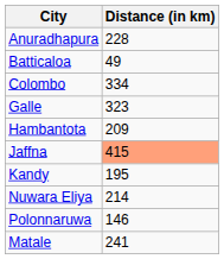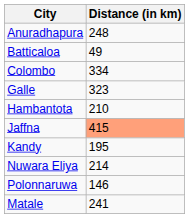 <table class="wikitable sortable">
 <tr>
 <th>City</th>
 <th>Distance (in km)</th>
 </tr>
 <tr>
 <td><a href='#'>Anuradhapura</a></td>
-<td>228</td>
+<td>248</td>
 </tr>
 <tr>
 <td><a href='#'>Batticaloa</a></td>
 <td>49</td>
 </tr>
 <tr>
 <td><a href='#'>Colombo</a></td>
 <td>334</td>
 </tr>
 <tr>
 <td><a href='#'>Galle</a></td>
 <td>323</td>
 </tr>
 <tr>
 <td><a href='#'>Hambantota</a></td>
-<td>209</td>
+<td>210</td>
 </tr>
 <tr>
 <td><a href='#'>Jaffna</a></td>
 <td style="background: lightsalmon;">415</td>
 </tr>
 <tr>
 <td><a href='#'>Kandy</a></td>
 <td>195</td>
 </tr>
 <tr>
 <td><a href='#'>Nuwara Eliya</a></td>
 <td>214</td>
 </tr>
 <tr>
 <td><a href='#'>Polonnaruwa</a></td>
 <td>146</td>
 </tr>
 <tr>
 <td><a href='#'>Matale</a></td>
 <td>241</td>
 </tr>
 </table>
